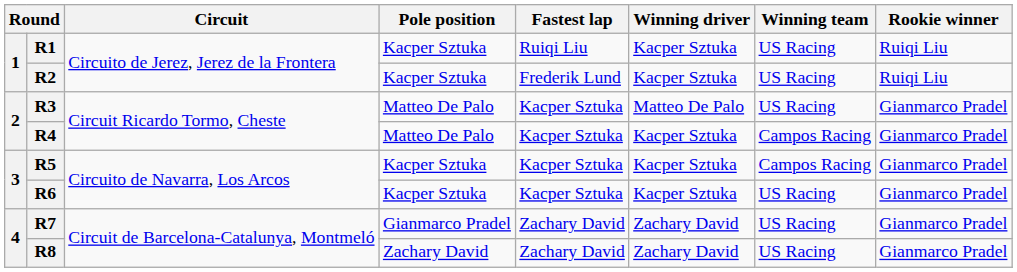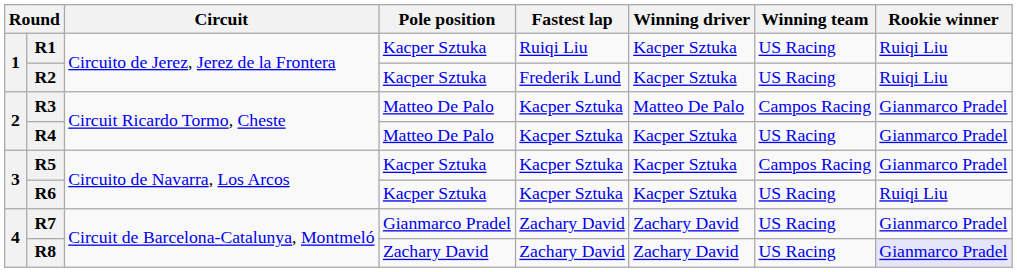 <table class="wikitable" style="font-size: 85%">
 <tr>
 <th colspan="2">Round</th>
 <th>Circuit</th>
 <th>Pole position</th>
 <th>Fastest lap</th>
 <th>Winning driver</th>
 <th>Winning team</th>
 <th>Rookie winner</th>
 </tr>
 <tr>
 <th rowspan="2">1</th>
 <th>R1</th>
 <td rowspan="2"> <a href='#'>Circuito de Jerez</a>, <a href='#'>Jerez de la Frontera</a></td>
 <td> <a href='#'>Kacper Sztuka</a></td>
 <td> <a href='#'>Ruiqi Liu</a></td>
 <td> <a href='#'>Kacper Sztuka</a></td>
 <td> <a href='#'>US Racing</a></td>
 <td> <a href='#'>Ruiqi Liu</a></td>
 </tr>
 <tr>
 <th>R2</th>
 <td nowrap> <a href='#'>Kacper Sztuka</a></td>
 <td> <a href='#'>Frederik Lund</a></td>
 <td> <a href='#'>Kacper Sztuka</a></td>
 <td> <a href='#'>US Racing</a></td>
 <td> <a href='#'>Ruiqi Liu</a></td>
 </tr>
 <tr>
 <th rowspan="2">2</th>
 <th>R3</th>
 <td rowspan="2"> <a href='#'>Circuit Ricardo Tormo</a>, <a href='#'>Cheste</a></td>
 <td nowrap> <a href='#'>Matteo De Palo</a></td>
 <td nowrap> <a href='#'>Kacper Sztuka</a></td>
 <td nowrap> <a href='#'>Matteo De Palo</a></td>
-<td> <a href='#'>US Racing</a></td>
+<td nowrap> <a href='#'>Campos Racing</a></td>
 <td nowrap> <a href='#'>Gianmarco Pradel</a></td>
 </tr>
 <tr>
 <th>R4</th>
 <td> <a href='#'>Matteo De Palo</a></td>
 <td> <a href='#'>Kacper Sztuka</a></td>
 <td> <a href='#'>Kacper Sztuka</a></td>
-<td nowrap> <a href='#'>Campos Racing</a></td>
+<td> <a href='#'>US Racing</a></td>
 <td> <a href='#'>Gianmarco Pradel</a></td>
 </tr>
 <tr>
 <th rowspan="2">3</th>
 <th>R5</th>
 <td rowspan="2"> <a href='#'>Circuito de Navarra</a>, <a href='#'>Los Arcos</a></td>
 <td> <a href='#'>Kacper Sztuka</a></td>
 <td> <a href='#'>Kacper Sztuka</a></td>
 <td> <a href='#'>Kacper Sztuka</a></td>
 <td nowrap> <a href='#'>Campos Racing</a></td>
 <td> <a href='#'>Gianmarco Pradel</a></td>
 </tr>
 <tr>
 <th>R6</th>
 <td> <a href='#'>Kacper Sztuka</a></td>
 <td> <a href='#'>Kacper Sztuka</a></td>
 <td> <a href='#'>Kacper Sztuka</a></td>
 <td> <a href='#'>US Racing</a></td>
-<td> <a href='#'>Gianmarco Pradel</a></td>
+<td> <a href='#'>Ruiqi Liu</a></td>
 </tr>
 <tr>
 <th rowspan="2">4</th>
 <th>R7</th>
 <td rowspan="2"> <a href='#'>Circuit de Barcelona-Catalunya</a>, <a href='#'>Montmeló</a></td>
 <td nowrap> <a href='#'>Gianmarco Pradel</a></td>
 <td> <a href='#'>Zachary David</a></td>
 <td> <a href='#'>Zachary David</a></td>
 <td> <a href='#'>US Racing</a></td>
 <td> <a href='#'>Gianmarco Pradel</a></td>
 </tr>
 <tr>
 <th>R8</th>
 <td> <a href='#'>Zachary David</a></td>
 <td> <a href='#'>Zachary David</a></td>
 <td> <a href='#'>Zachary David</a></td>
 <td> <a href='#'>US Racing</a></td>
-<td> <a href='#'>Gianmarco Pradel</a></td>
+<td style="background: lavender;"> <a href='#'>Gianmarco Pradel</a></td>
 </tr>
 </table>
